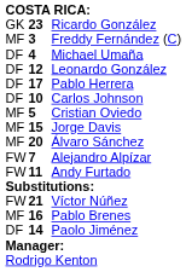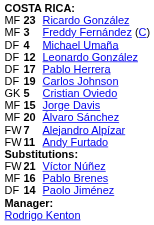 <table style="font-size: 90%" cellspacing="0" cellpadding="0" align="center">
 <tr>
 <td colspan=4><br><strong>COSTA RICA:</strong></td>
 </tr>
 <tr>
 <th width="25"></th>
 <th width="25"></th>
 </tr>
 <tr>
-<td>GK</td>
+<td>MF</td>
 <td><strong>23</strong></td>
 <td><a href='#'>Ricardo González</a></td>
 </tr>
 <tr>
 <td>MF</td>
 <td><strong>3</strong></td>
 <td><a href='#'>Freddy Fernández</a> (<a href='#'>C</a>)</td>
 </tr>
 <tr>
 <td>DF</td>
 <td><strong>4</strong></td>
 <td><a href='#'>Michael Umaña</a></td>
 </tr>
 <tr>
 <td>DF</td>
 <td><strong>12</strong></td>
 <td><a href='#'>Leonardo González</a></td>
 <td></td>
 </tr>
 <tr>
 <td>DF</td>
 <td><strong>17</strong></td>
 <td><a href='#'>Pablo Herrera</a></td>
 <td></td>
 <td></td>
 </tr>
 <tr>
 <td>DF</td>
-<td><strong>10</strong></td>
+<td><strong>19</strong></td>
 <td><a href='#'>Carlos Johnson</a></td>
 </tr>
 <tr>
-<td>MF</td>
+<td>GK</td>
 <td><strong>5</strong></td>
 <td><a href='#'>Cristian Oviedo</a></td>
 <td></td>
 </tr>
 <tr>
 <td>MF</td>
 <td><strong>15</strong></td>
 <td><a href='#'>Jorge Davis</a></td>
 </tr>
 <tr>
 <td>MF</td>
 <td><strong>20</strong></td>
 <td><a href='#'>Álvaro Sánchez</a></td>
 <td></td>
 <td></td>
 </tr>
 <tr>
 <td>FW</td>
 <td><strong>7</strong></td>
 <td><a href='#'>Alejandro Alpízar</a></td>
 <td></td>
 </tr>
 <tr>
 <td>FW</td>
 <td><strong>11</strong></td>
 <td><a href='#'>Andy Furtado</a></td>
 </tr>
 <tr>
 <td colspan=3><strong>Substitutions:</strong></td>
 </tr>
 <tr>
 <td>FW</td>
 <td><strong>21</strong></td>
 <td><a href='#'>Víctor Núñez</a></td>
 <td></td>
 <td></td>
 </tr>
 <tr>
 <td>MF</td>
 <td><strong>16</strong></td>
 <td><a href='#'>Pablo Brenes</a></td>
 <td></td>
 <td></td>
 </tr>
 <tr>
 <td>DF</td>
 <td><strong>14</strong></td>
 <td><a href='#'>Paolo Jiménez</a></td>
 <td></td>
 <td></td>
 </tr>
 <tr>
 <td colspan=3><strong>Manager:</strong></td>
 </tr>
 <tr>
 <td colspan=3> <a href='#'>Rodrigo Kenton</a></td>
 </tr>
 </table>
